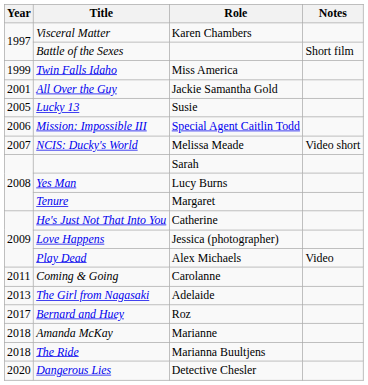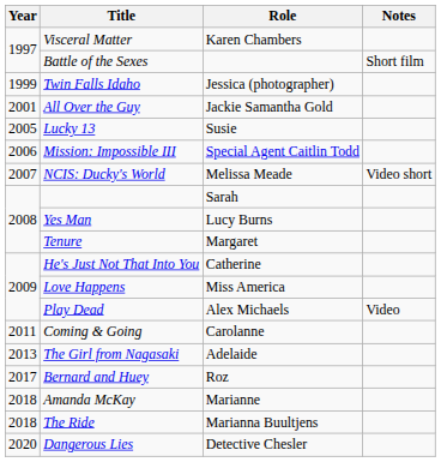 <table class="wikitable sortable">
 <tr>
 <th>Year</th>
 <th>Title</th>
 <th>Role</th>
 <th class="unsortable">Notes</th>
 </tr>
 <tr>
 <td rowspan=2>1997</td>
 <td><em>Visceral Matter</em></td>
 <td>Karen Chambers</td>
 <td></td>
 </tr>
 <tr>
 <td><em>Battle of the Sexes</em></td>
 <td></td>
 <td>Short film</td>
 </tr>
 <tr>
 <td>1999</td>
 <td><em><a href='#'>Twin Falls Idaho</a></em></td>
-<td>Miss America</td>
+<td>Jessica (photographer)</td>
 <td></td>
 </tr>
 <tr>
 <td>2001</td>
 <td><em><a href='#'>All Over the Guy</a></em></td>
 <td>Jackie Samantha Gold</td>
 <td></td>
 </tr>
 <tr>
 <td>2005</td>
 <td><em><a href='#'>Lucky 13</a></em></td>
 <td>Susie</td>
 <td></td>
 </tr>
 <tr>
 <td>2006</td>
 <td><em><a href='#'>Mission: Impossible III</a></em></td>
 <td><a href='#'>Special Agent Caitlin Todd</a></td>
 <td></td>
 </tr>
 <tr>
 <td>2007</td>
 <td><em><a href='#'>NCIS: Ducky's World</a></em></td>
 <td>Melissa Meade</td>
 <td>Video short</td>
 </tr>
 <tr>
 <td rowspan=3>2008</td>
 <td><em></em></td>
 <td>Sarah</td>
 <td></td>
 </tr>
 <tr>
 <td><em><a href='#'>Yes Man</a></em></td>
 <td>Lucy Burns</td>
 <td></td>
 </tr>
 <tr>
 <td><em><a href='#'>Tenure</a></em></td>
 <td>Margaret</td>
 <td></td>
 </tr>
 <tr>
 <td rowspan=3>2009</td>
 <td><em><a href='#'>He's Just Not That Into You</a></em></td>
 <td>Catherine</td>
 <td></td>
 </tr>
 <tr>
 <td><em><a href='#'>Love Happens</a></em></td>
-<td>Jessica (photographer)</td>
+<td>Miss America</td>
 <td></td>
 </tr>
 <tr>
 <td><em><a href='#'>Play Dead</a></em></td>
 <td>Alex Michaels</td>
 <td>Video</td>
 </tr>
 <tr>
 <td>2011</td>
 <td><em>Coming & Going</em></td>
 <td>Carolanne</td>
 <td></td>
 </tr>
 <tr>
 <td>2013</td>
 <td><em><a href='#'>The Girl from Nagasaki</a></em></td>
 <td>Adelaide</td>
 <td></td>
 </tr>
 <tr>
 <td>2017</td>
 <td><em><a href='#'>Bernard and Huey</a></em></td>
 <td>Roz</td>
 <td></td>
 </tr>
 <tr>
 <td>2018</td>
 <td><em>Amanda McKay</em></td>
 <td>Marianne</td>
 <td></td>
 </tr>
 <tr>
 <td>2018</td>
 <td><a href='#'><em>The Ride</em></a></td>
 <td>Marianna Buultjens</td>
 <td></td>
 </tr>
 <tr>
 <td>2020</td>
 <td><em><a href='#'>Dangerous Lies</a></em></td>
 <td>Detective Chesler</td>
 <td></td>
 </tr>
 </table>
